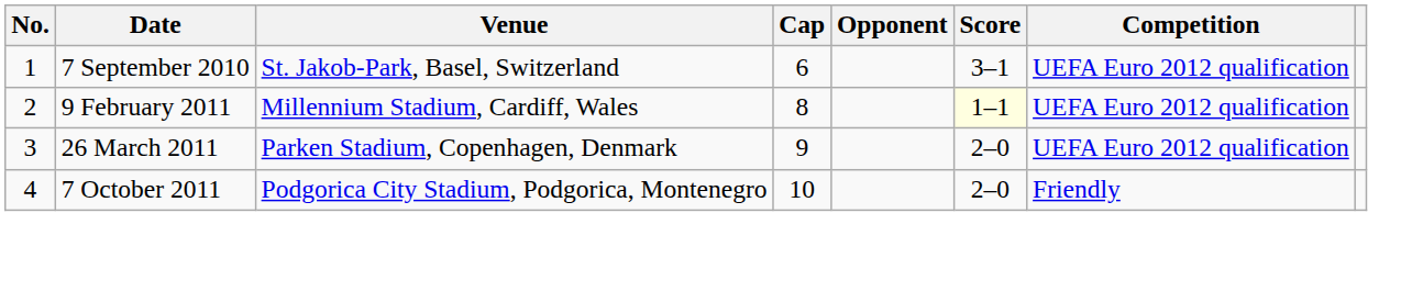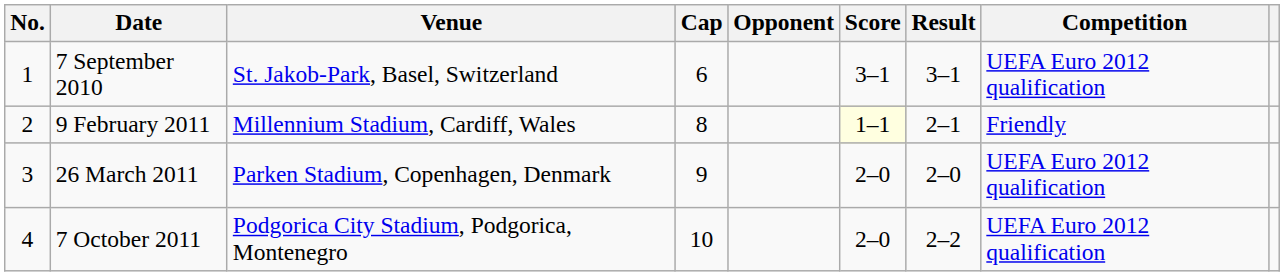 <table class="wikitable sortable">
 <tr>
 <th scope=col>No.</th>
 <th scope=col>Date</th>
 <th scope=col>Venue</th>
 <th scope=col>Cap</th>
 <th scope=col>Opponent</th>
 <th scope=col>Score</th>
+<th scope=col>Result</th>
 <th scope=col>Competition</th>
 <th scope=col class=unsortable></th>
 </tr>
 <tr>
 <td align=center>1</td>
 <td>7 September 2010</td>
 <td><a href='#'>St. Jakob-Park</a>, Basel, Switzerland</td>
 <td align=center>6</td>
 <td></td>
+<td align=center>3–1</td>
 <td align=center>3–1</td>
 <td><a href='#'>UEFA Euro 2012 qualification</a></td>
 <td align=center></td>
 </tr>
 <tr>
 <td align=center>2</td>
 <td>9 February 2011</td>
 <td><a href='#'>Millennium Stadium</a>, Cardiff, Wales</td>
 <td align=center>8</td>
 <td></td>
 <td align=center style="background: lightyellow;">1–1</td>
-<td><a href='#'>UEFA Euro 2012 qualification</a></td>
+<td align=center>2–1</td>
+<td><a href='#'>Friendly</a></td>
 <td align=center></td>
 </tr>
 <tr>
 <td align=center>3</td>
 <td>26 March 2011</td>
 <td><a href='#'>Parken Stadium</a>, Copenhagen, Denmark</td>
 <td align=center>9</td>
 <td></td>
+<td align=center>2–0</td>
 <td align=center>2–0</td>
 <td><a href='#'>UEFA Euro 2012 qualification</a></td>
 <td align=center></td>
 </tr>
 <tr>
 <td align=center>4</td>
 <td>7 October 2011</td>
 <td><a href='#'>Podgorica City Stadium</a>, Podgorica, Montenegro</td>
 <td align=center>10</td>
 <td></td>
 <td align=center>2–0</td>
-<td><a href='#'>Friendly</a></td>
+<td align=center>2–2</td>
+<td><a href='#'>UEFA Euro 2012 qualification</a></td>
 <td align=center></td>
 </tr>
 </table>
